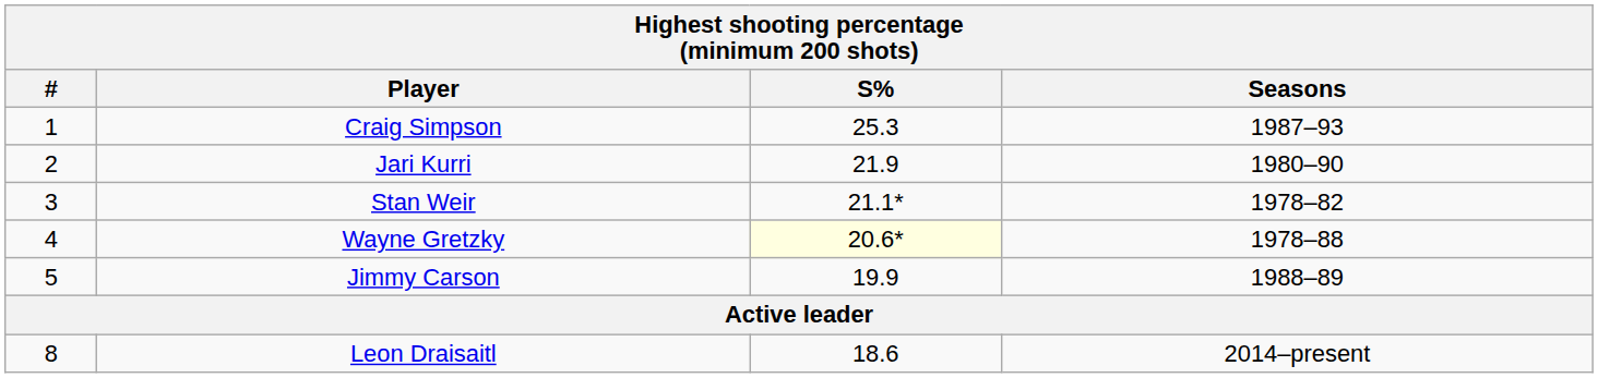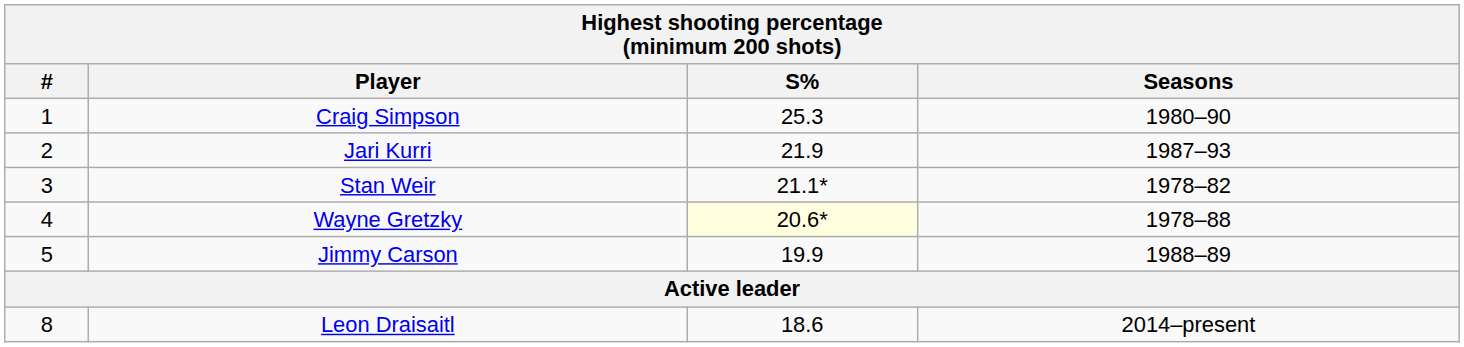 <table class="wikitable" style="text-align: center; font-size: 95%" width="80%">
 <tr>
 <th colspan="4">Highest shooting percentage<br>(minimum 200 shots)</th>
 </tr>
 <tr>
 <th>#</th>
 <th>Player</th>
 <th>S%</th>
 <th>Seasons</th>
 </tr>
 <tr>
 <td>1</td>
 <td><a href='#'>Craig Simpson</a></td>
 <td>25.3</td>
-<td>1987–93</td>
+<td>1980–90</td>
 </tr>
 <tr>
 <td>2</td>
 <td><a href='#'>Jari Kurri</a></td>
 <td>21.9</td>
-<td>1980–90</td>
+<td>1987–93</td>
 </tr>
 <tr>
 <td>3</td>
 <td><a href='#'>Stan Weir</a></td>
 <td>21.1*</td>
 <td>1978–82</td>
 </tr>
 <tr>
 <td>4</td>
 <td><a href='#'>Wayne Gretzky</a></td>
 <td style="background: lightyellow;">20.6*</td>
 <td>1978–88</td>
 </tr>
 <tr>
 <td>5</td>
 <td><a href='#'>Jimmy Carson</a></td>
 <td>19.9</td>
 <td>1988–89</td>
 </tr>
 <tr>
 <th colspan="4">Active leader</th>
 </tr>
 <tr>
 <td>8</td>
 <td><a href='#'>Leon Draisaitl</a></td>
 <td>18.6</td>
 <td>2014–present</td>
 </tr>
 </table>
